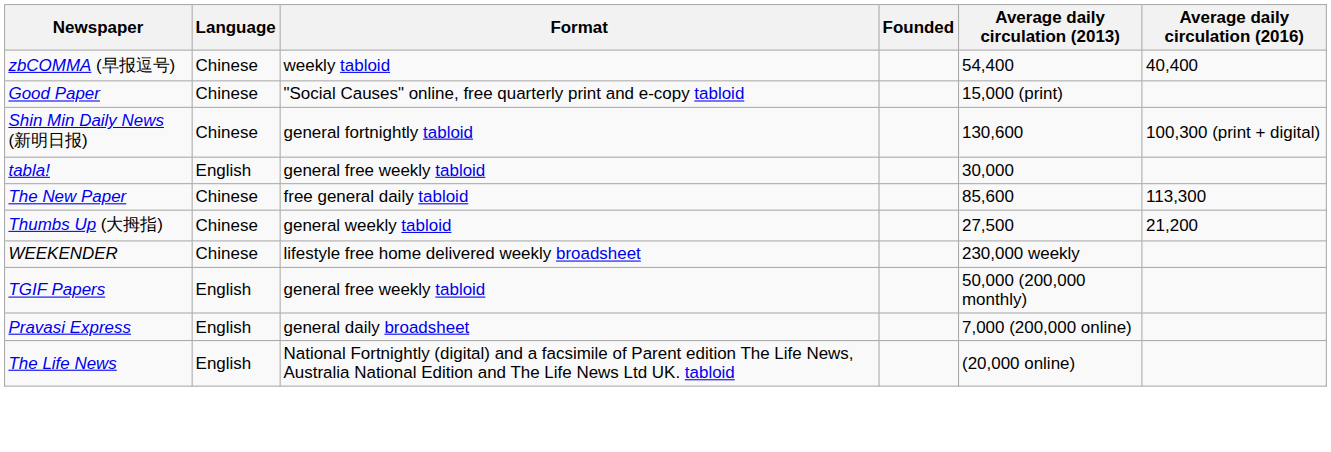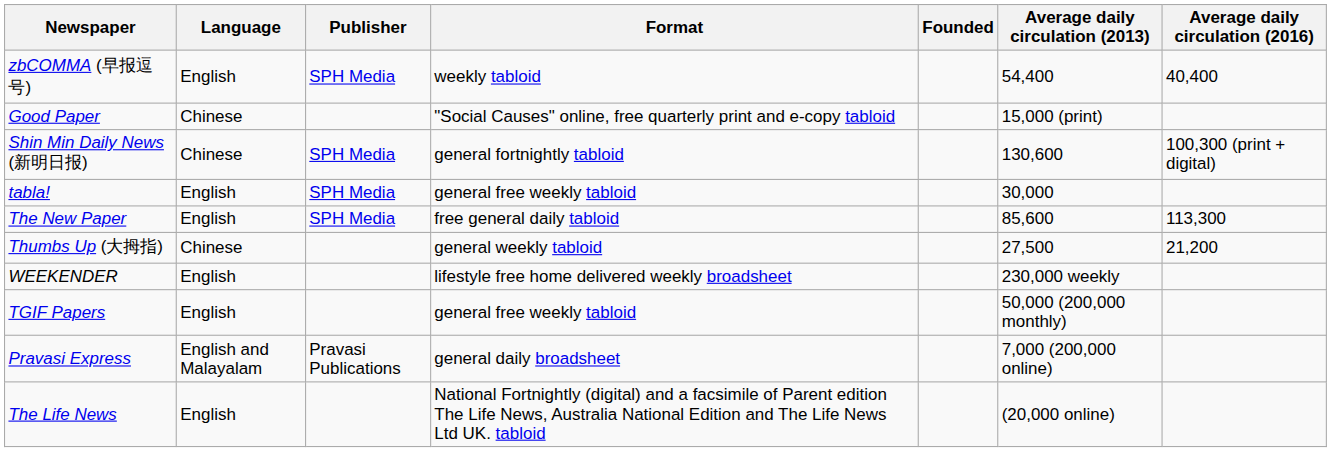 <table class="wikitable sortable">
 <tr>
 <th>Newspaper</th>
 <th>Language</th>
+<th>Publisher</th>
 <th>Format</th>
 <th>Founded</th>
 <th>Average daily circulation (2013)</th>
 <th>Average daily circulation (2016)</th>
 </tr>
 <tr>
 <td><em><a href='#'>zbCOMMA</a></em> (早报逗号)</td>
-<td>Chinese</td>
+<td>English</td>
+<td><a href='#'>SPH Media</a></td>
 <td>weekly <a href='#'>tabloid</a></td>
 <td></td>
 <td>54,400</td>
 <td>40,400</td>
 </tr>
 <tr>
 <td><em><a href='#'>Good Paper</a></em></td>
 <td>Chinese</td>
+<td></td>
 <td>"Social Causes" online, free quarterly print and e-copy <a href='#'>tabloid</a></td>
 <td></td>
 <td>15,000 (print)</td>
 <td></td>
 </tr>
 <tr>
 <td><em><a href='#'>Shin Min Daily News</a></em> (新明日报)</td>
 <td>Chinese</td>
+<td><a href='#'>SPH Media</a></td>
 <td>general fortnightly <a href='#'>tabloid</a></td>
 <td></td>
 <td>130,600</td>
 <td>100,300 (print + digital)</td>
 </tr>
 <tr>
 <td><em><a href='#'>tabla!</a></em></td>
 <td>English</td>
+<td><a href='#'>SPH Media</a></td>
 <td>general free weekly <a href='#'>tabloid</a></td>
 <td></td>
 <td>30,000</td>
 <td></td>
 </tr>
 <tr>
 <td><em><a href='#'>The New Paper</a></em></td>
-<td>Chinese</td>
+<td>English</td>
+<td><a href='#'>SPH Media</a></td>
 <td>free general daily <a href='#'>tabloid</a></td>
 <td></td>
 <td>85,600</td>
 <td>113,300</td>
 </tr>
 <tr>
 <td><em><a href='#'>Thumbs Up</a></em> (大拇指)</td>
 <td>Chinese</td>
+<td></td>
 <td>general weekly <a href='#'>tabloid</a></td>
 <td></td>
 <td>27,500</td>
 <td>21,200</td>
 </tr>
 <tr>
 <td><em>WEEKENDER</em></td>
-<td>Chinese</td>
+<td>English</td>
+<td></td>
 <td>lifestyle free home delivered weekly <a href='#'>broadsheet</a></td>
 <td></td>
 <td>230,000 weekly</td>
 <td></td>
 </tr>
 <tr>
 <td><em><a href='#'>TGIF Papers</a></em></td>
 <td>English</td>
+<td></td>
 <td>general free weekly <a href='#'>tabloid</a></td>
 <td></td>
 <td>50,000 (200,000 monthly)</td>
 <td></td>
 </tr>
 <tr>
 <td><em><a href='#'>Pravasi Express</a></em></td>
-<td>English</td>
+<td>English and Malayalam</td>
+<td>Pravasi Publications</td>
 <td>general daily <a href='#'>broadsheet</a></td>
 <td></td>
 <td>7,000 (200,000 online)</td>
 <td></td>
 </tr>
 <tr>
 <td><em><a href='#'>The Life News</a></em></td>
 <td>English</td>
+<td></td>
 <td>National Fortnightly (digital) and a facsimile of Parent edition The Life News, Australia National Edition and The Life News Ltd UK. <a href='#'>tabloid</a></td>
 <td></td>
 <td>(20,000 online)</td>
 <td></td>
 </tr>
 </table>
